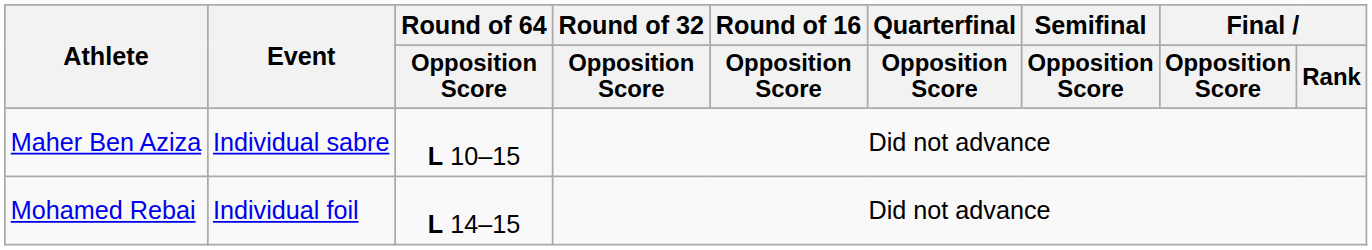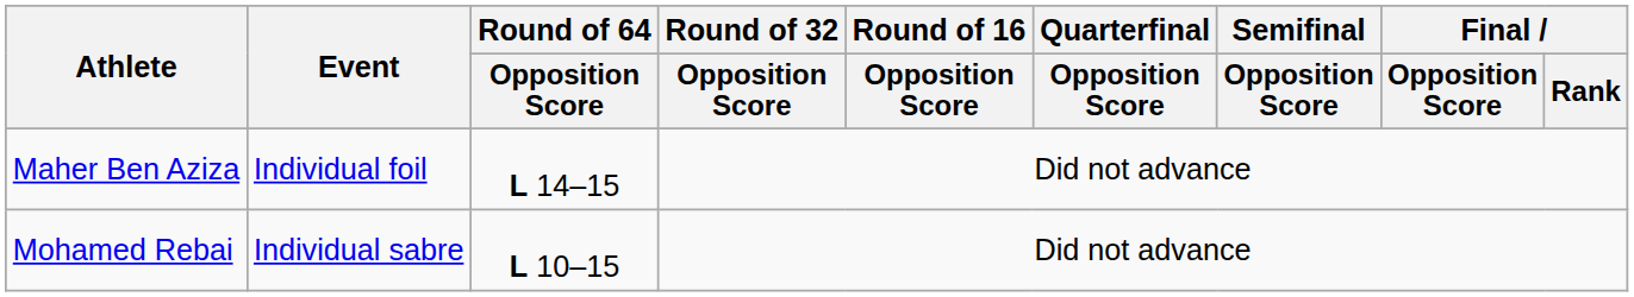 <table class="wikitable" style="font-size:90%">
 <tr>
 <th rowspan="2">Athlete</th>
 <th rowspan="2">Event</th>
 <th>Round of 64</th>
 <th>Round of 32</th>
 <th>Round of 16</th>
 <th>Quarterfinal</th>
 <th>Semifinal</th>
 <th colspan=2>Final / </th>
 </tr>
 <tr style="font-size:95%">
 <th>Opposition <br> Score</th>
 <th>Opposition <br> Score</th>
 <th>Opposition <br> Score</th>
 <th>Opposition <br> Score</th>
 <th>Opposition <br> Score</th>
 <th>Opposition <br> Score</th>
 <th>Rank</th>
 </tr>
 <tr align=center>
 <td align=left><a href='#'>Maher Ben Aziza</a></td>
+<td align=left><a href='#'>Individual foil</a></td>
+<td><br><strong>L</strong> 14–15</td>
+<td colspan=6>Did not advance</td>
+</tr>
+<tr align=center>
+<td align=left><a href='#'>Mohamed Rebai</a></td>
 <td align=left><a href='#'>Individual sabre</a></td>
 <td><br><strong>L</strong> 10–15</td>
 <td colspan=6>Did not advance</td>
 </tr>
-<tr align=center>
-<td align=left><a href='#'>Mohamed Rebai</a></td>
-<td align=left><a href='#'>Individual foil</a></td>
-<td><br><strong>L</strong> 14–15</td>
-<td colspan=6>Did not advance</td>
-</tr>
 </table>
